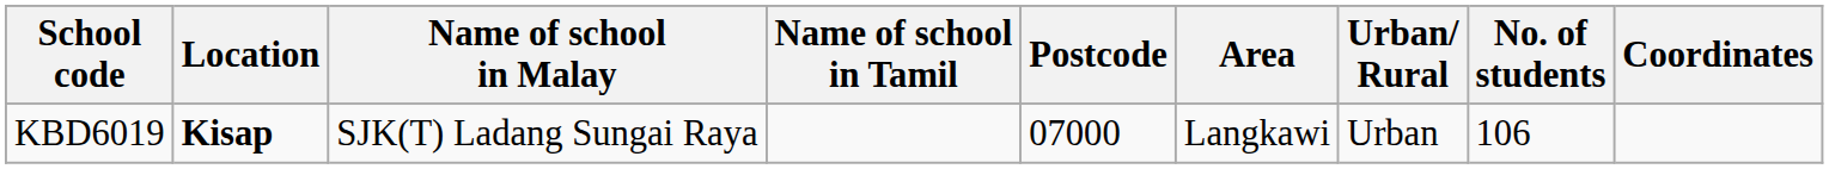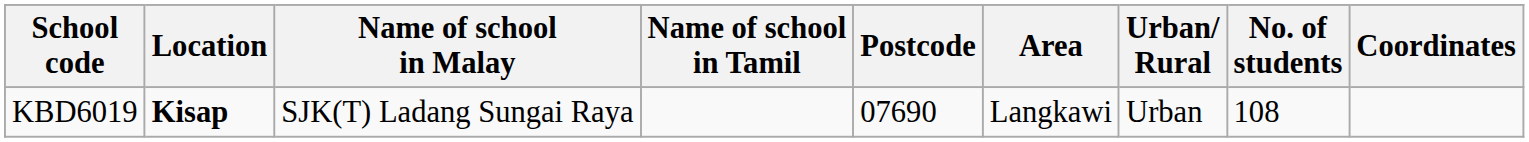 <table class="wikitable sortable">
 <tr>
 <th>School<br>code</th>
 <th>Location</th>
 <th>Name of school<br>in Malay</th>
 <th>Name of school<br>in Tamil</th>
 <th>Postcode</th>
 <th>Area</th>
 <th>Urban/<br>Rural</th>
 <th>No. of<br>students</th>
 <th>Coordinates</th>
 </tr>
 <tr>
 <td>KBD6019</td>
 <td><strong>Kisap</strong></td>
 <td>SJK(T) Ladang Sungai Raya</td>
 <td></td>
-<td>07000</td>
+<td>07690</td>
 <td>Langkawi</td>
 <td>Urban</td>
-<td>106</td>
+<td>108</td>
 <td></td>
 </tr>
 </table>
